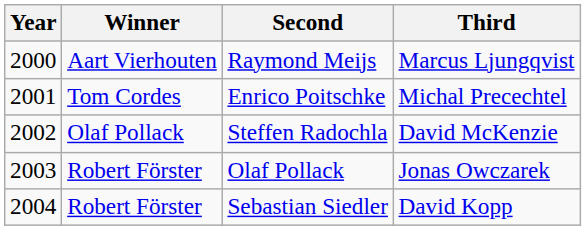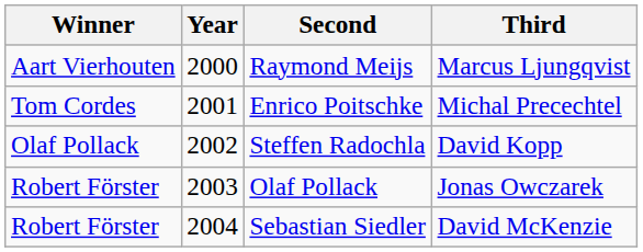 <table class="wikitable">
 <tr>
+<th>Winner</th>
 <th>Year</th>
-<th>Winner</th>
 <th>Second</th>
 <th>Third</th>
 </tr>
 <tr>
+<td> <a href='#'>Aart Vierhouten</a></td>
 <td>2000</td>
-<td> <a href='#'>Aart Vierhouten</a></td>
 <td> <a href='#'>Raymond Meijs</a></td>
 <td> <a href='#'>Marcus Ljungqvist</a></td>
 </tr>
 <tr>
+<td> <a href='#'>Tom Cordes</a></td>
 <td>2001</td>
-<td> <a href='#'>Tom Cordes</a></td>
 <td> <a href='#'>Enrico Poitschke</a></td>
 <td> <a href='#'>Michal Precechtel</a></td>
 </tr>
 <tr>
+<td> <a href='#'>Olaf Pollack</a></td>
 <td>2002</td>
-<td> <a href='#'>Olaf Pollack</a></td>
 <td> <a href='#'>Steffen Radochla</a></td>
-<td> <a href='#'>David McKenzie</a></td>
+<td> <a href='#'>David Kopp</a></td>
 </tr>
 <tr>
+<td> <a href='#'>Robert Förster</a></td>
 <td>2003</td>
-<td> <a href='#'>Robert Förster</a></td>
 <td> <a href='#'>Olaf Pollack</a></td>
 <td> <a href='#'>Jonas Owczarek</a></td>
 </tr>
 <tr>
+<td> <a href='#'>Robert Förster</a></td>
 <td>2004</td>
-<td> <a href='#'>Robert Förster</a></td>
 <td> <a href='#'>Sebastian Siedler</a></td>
-<td> <a href='#'>David Kopp</a></td>
+<td> <a href='#'>David McKenzie</a></td>
 </tr>
 </table>
